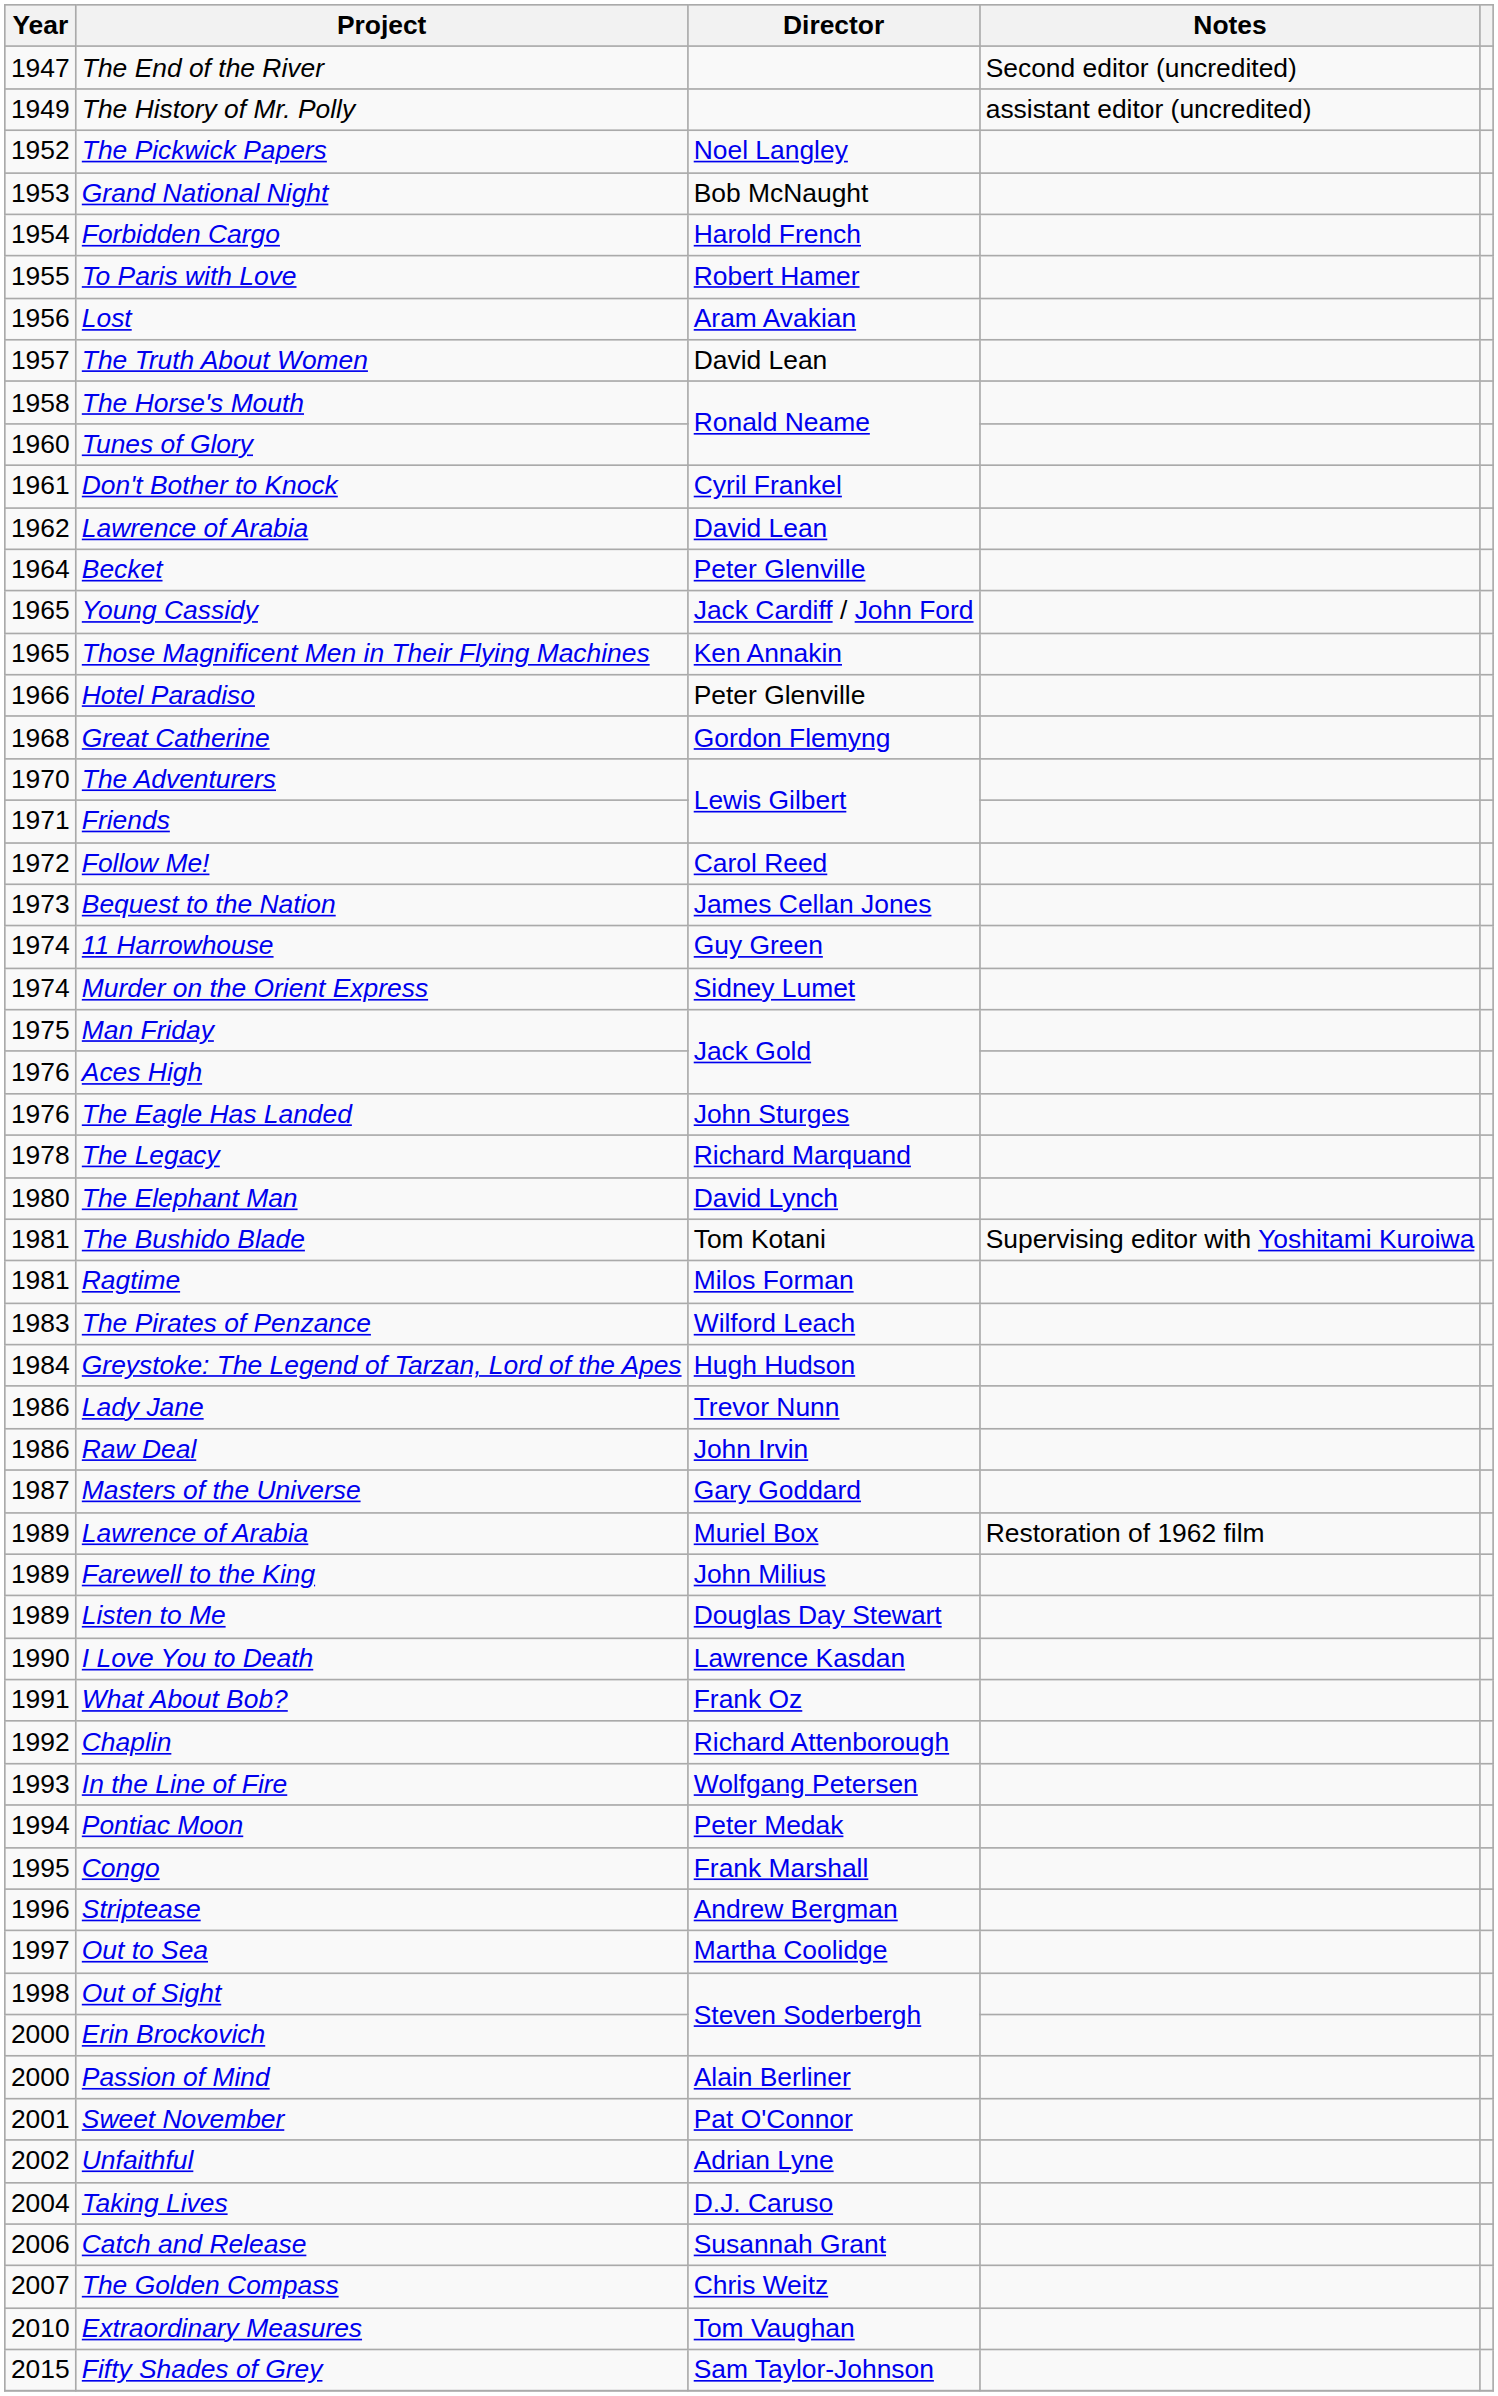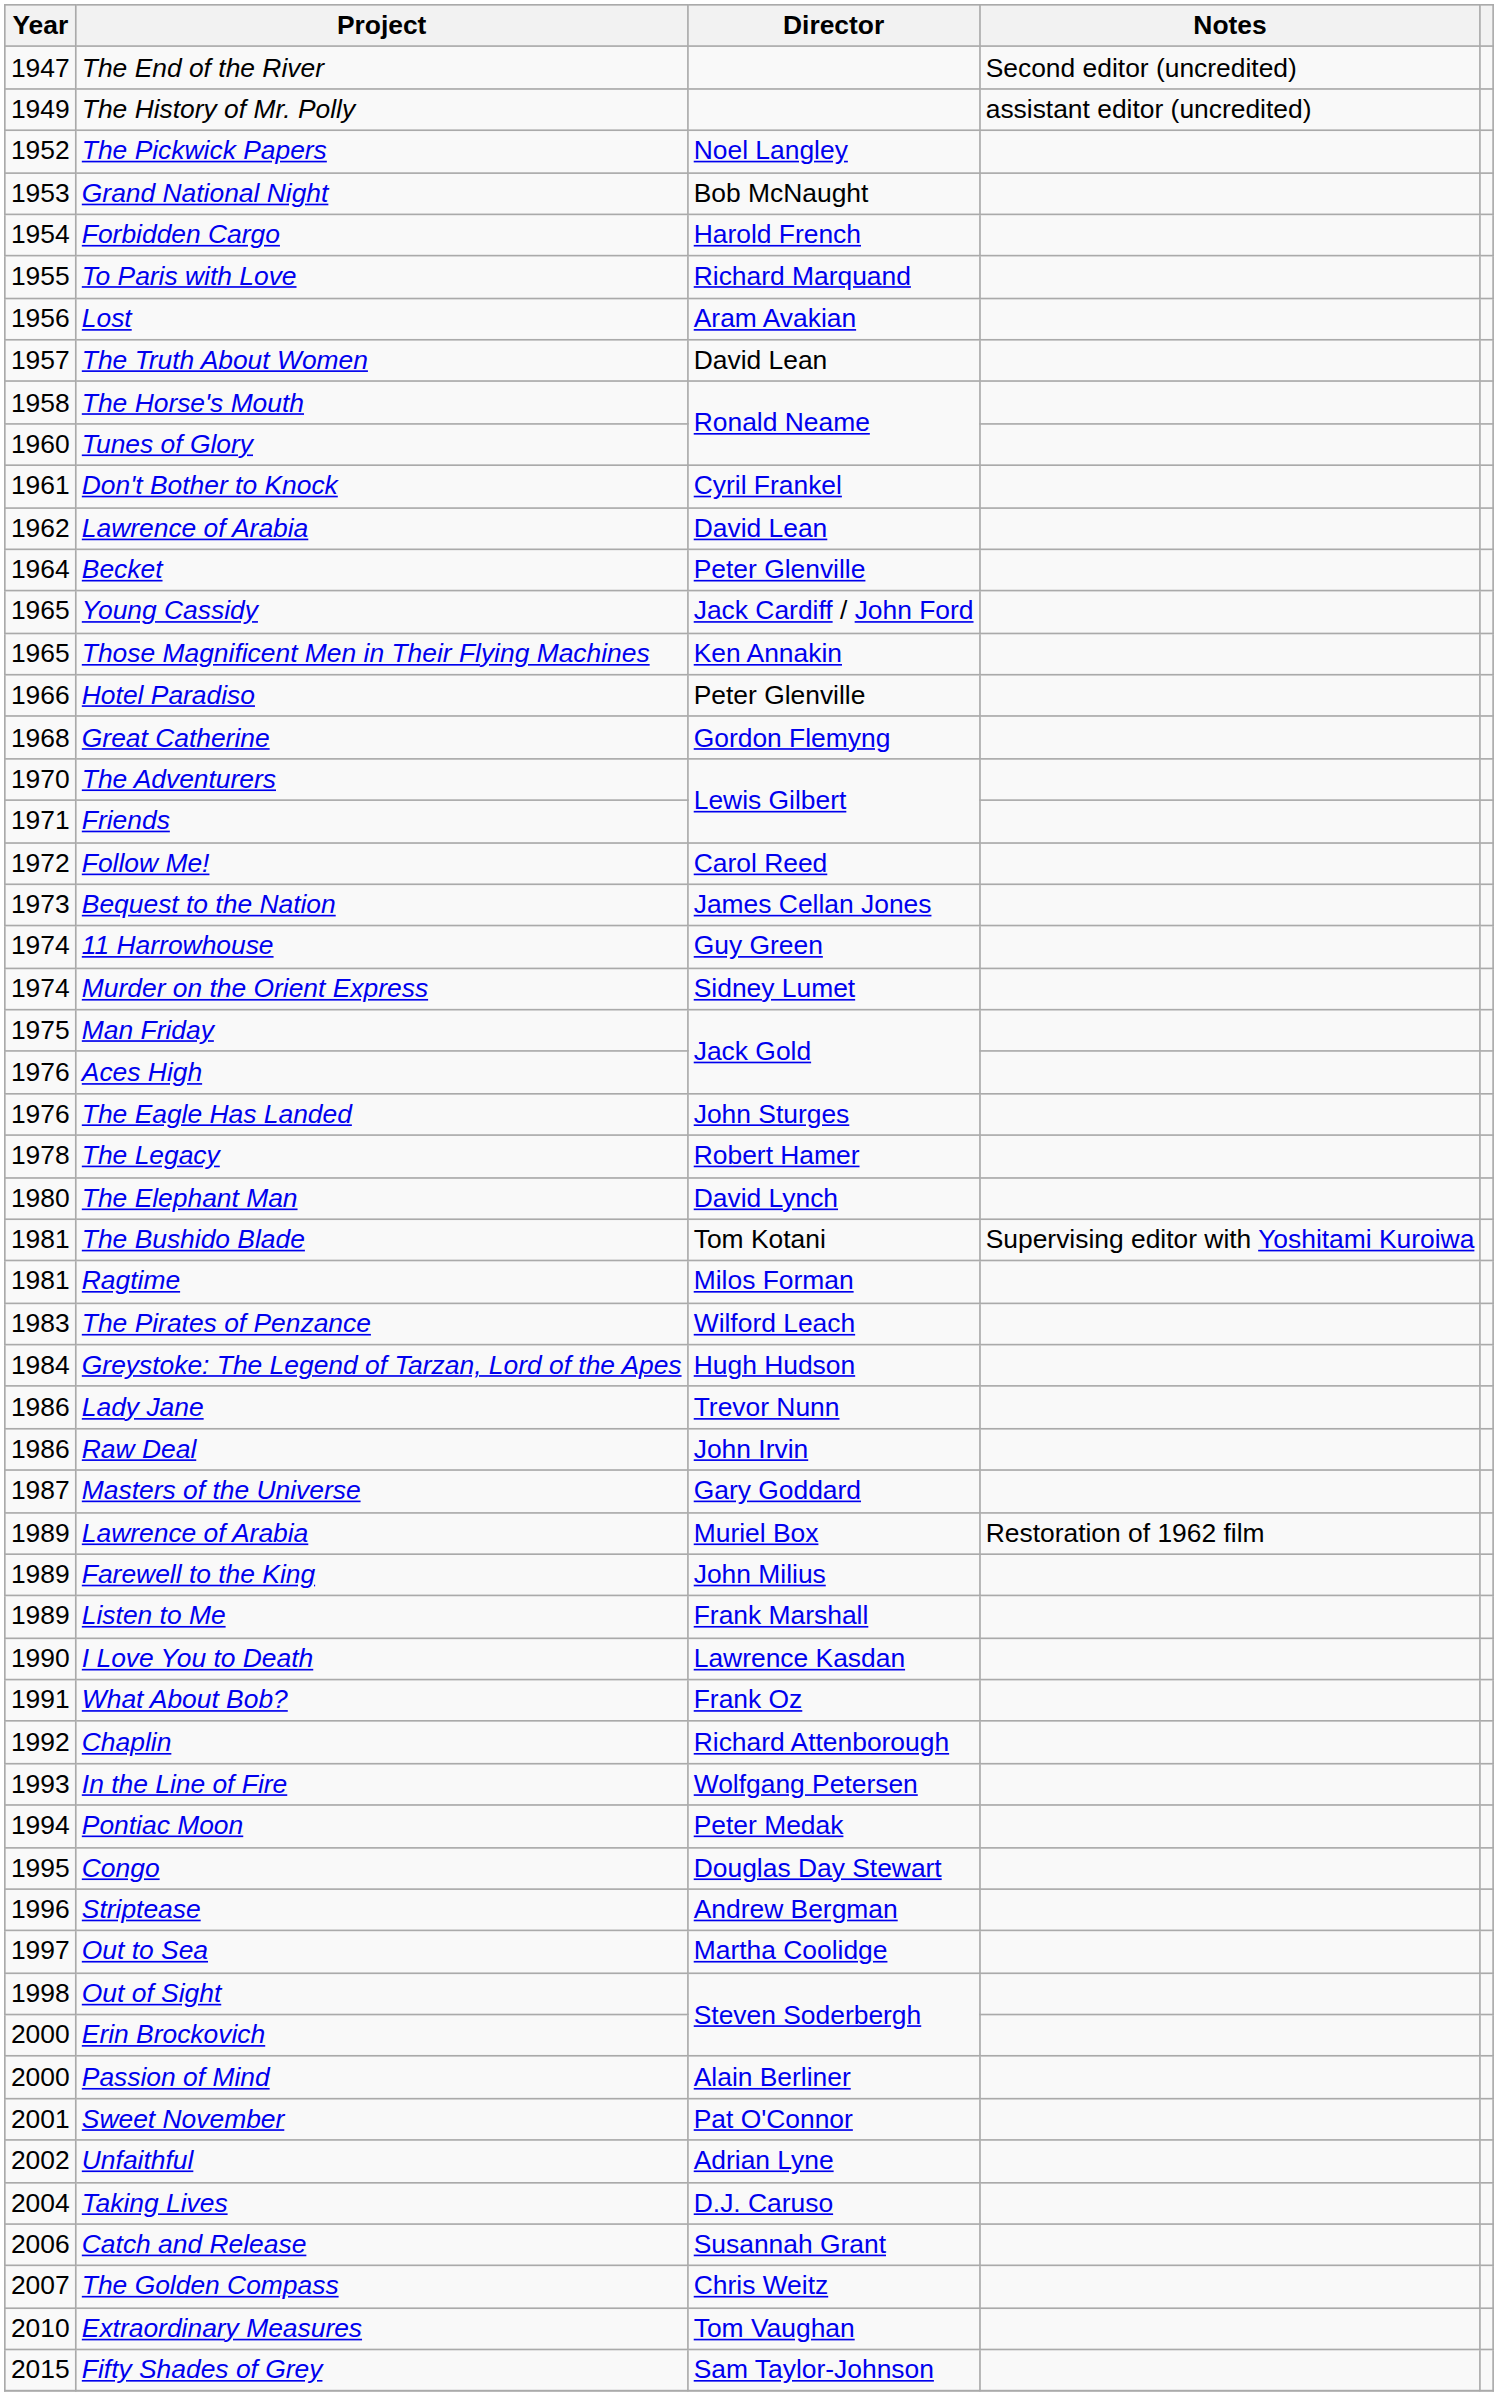 <table class="wikitable sortable plainrowheaders">
 <tr>
 <th scope="col">Year</th>
 <th scope="col">Project</th>
 <th scope="col">Director</th>
 <th scope="col">Notes</th>
 <th scope="col" class="unsortable"></th>
 </tr>
 <tr>
 <td>1947</td>
 <td><em>The End of the River</em></td>
 <td></td>
 <td>Second editor (uncredited)</td>
 <td></td>
 </tr>
 <tr>
 <td>1949</td>
 <td><em>The History of Mr. Polly</em></td>
 <td></td>
 <td>assistant editor (uncredited)</td>
 <td></td>
 </tr>
 <tr>
 <td>1952</td>
 <td><em><a href='#'>The Pickwick Papers</a></em></td>
 <td><a href='#'>Noel Langley</a></td>
 <td></td>
 <td></td>
 </tr>
 <tr>
 <td>1953</td>
 <td><em><a href='#'>Grand National Night</a></em></td>
 <td>Bob McNaught</td>
 <td></td>
 <td></td>
 </tr>
 <tr>
 <td>1954</td>
 <td><em><a href='#'>Forbidden Cargo</a></em></td>
 <td><a href='#'>Harold French</a></td>
 <td></td>
 <td></td>
 </tr>
 <tr>
 <td>1955</td>
 <td><em><a href='#'>To Paris with Love</a></em></td>
-<td><a href='#'>Robert Hamer</a></td>
+<td><a href='#'>Richard Marquand</a></td>
 <td></td>
 <td></td>
 </tr>
 <tr>
 <td>1956</td>
 <td><em><a href='#'>Lost</a></em></td>
 <td><a href='#'>Aram Avakian</a></td>
 <td></td>
 <td></td>
 </tr>
 <tr>
 <td>1957</td>
 <td><em><a href='#'>The Truth About Women</a></em></td>
 <td>David Lean</td>
 <td></td>
 <td></td>
 </tr>
 <tr>
 <td>1958</td>
 <td><em><a href='#'>The Horse's Mouth</a></em></td>
 <td rowspan=2><a href='#'>Ronald Neame</a></td>
 <td></td>
 <td></td>
 </tr>
 <tr>
 <td>1960</td>
 <td><em><a href='#'>Tunes of Glory</a></em></td>
 <td></td>
 <td></td>
 </tr>
 <tr>
 <td>1961</td>
 <td><em><a href='#'>Don't Bother to Knock</a></em></td>
 <td><a href='#'>Cyril Frankel</a></td>
 <td></td>
 <td></td>
 </tr>
 <tr>
 <td>1962</td>
 <td><em><a href='#'>Lawrence of Arabia</a></em></td>
 <td><a href='#'>David Lean</a></td>
 <td></td>
 <td></td>
 </tr>
 <tr>
 <td>1964</td>
 <td><em><a href='#'>Becket</a></em></td>
 <td><a href='#'>Peter Glenville</a></td>
 <td></td>
 <td></td>
 </tr>
 <tr>
 <td>1965</td>
 <td><em><a href='#'>Young Cassidy</a></em></td>
 <td><a href='#'>Jack Cardiff</a> / <a href='#'>John Ford</a></td>
 <td></td>
 <td></td>
 </tr>
 <tr>
 <td>1965</td>
 <td><em><a href='#'>Those Magnificent Men in Their Flying Machines</a></em></td>
 <td><a href='#'>Ken Annakin</a></td>
 <td></td>
 <td></td>
 </tr>
 <tr>
 <td>1966</td>
 <td><em><a href='#'>Hotel Paradiso</a></em></td>
 <td>Peter Glenville</td>
 <td></td>
 <td></td>
 </tr>
 <tr>
 <td>1968</td>
 <td><em><a href='#'>Great Catherine</a></em></td>
 <td><a href='#'>Gordon Flemyng</a></td>
 <td></td>
 <td></td>
 </tr>
 <tr>
 <td>1970</td>
 <td><em><a href='#'>The Adventurers</a></em></td>
 <td rowspan=2><a href='#'>Lewis Gilbert</a></td>
 <td></td>
 <td></td>
 </tr>
 <tr>
 <td>1971</td>
 <td><em><a href='#'>Friends</a></em></td>
 <td></td>
 <td></td>
 </tr>
 <tr>
 <td>1972</td>
 <td><em><a href='#'>Follow Me!</a></em></td>
 <td><a href='#'>Carol Reed</a></td>
 <td></td>
 <td></td>
 </tr>
 <tr>
 <td>1973</td>
 <td><em><a href='#'>Bequest to the Nation</a></em></td>
 <td><a href='#'>James Cellan Jones</a></td>
 <td></td>
 <td></td>
 </tr>
 <tr>
 <td>1974</td>
 <td><em><a href='#'>11 Harrowhouse</a></em></td>
 <td><a href='#'>Guy Green</a></td>
 <td></td>
 <td></td>
 </tr>
 <tr>
 <td>1974</td>
 <td><em><a href='#'>Murder on the Orient Express</a></em></td>
 <td><a href='#'>Sidney Lumet</a></td>
 <td></td>
 <td></td>
 </tr>
 <tr>
 <td>1975</td>
 <td><em><a href='#'>Man Friday</a></em></td>
 <td rowspan=2><a href='#'>Jack Gold</a></td>
 <td></td>
 <td></td>
 </tr>
 <tr>
 <td>1976</td>
 <td><em><a href='#'>Aces High</a></em></td>
 <td></td>
 <td></td>
 </tr>
 <tr>
 <td>1976</td>
 <td><em><a href='#'>The Eagle Has Landed</a></em></td>
 <td><a href='#'>John Sturges</a></td>
 <td></td>
 <td></td>
 </tr>
 <tr>
 <td>1978</td>
 <td><em><a href='#'>The Legacy</a></em></td>
-<td><a href='#'>Richard Marquand</a></td>
+<td><a href='#'>Robert Hamer</a></td>
 <td></td>
 <td></td>
 </tr>
 <tr>
 <td>1980</td>
 <td><em><a href='#'>The Elephant Man</a></em></td>
 <td><a href='#'>David Lynch</a></td>
 <td></td>
 <td></td>
 </tr>
 <tr>
 <td>1981</td>
 <td><em><a href='#'>The Bushido Blade</a></em></td>
 <td>Tom Kotani</td>
 <td>Supervising editor with <a href='#'>Yoshitami Kuroiwa</a></td>
 <td></td>
 </tr>
 <tr>
 <td>1981</td>
 <td><em><a href='#'>Ragtime</a></em></td>
 <td><a href='#'>Milos Forman</a></td>
 <td></td>
 <td></td>
 </tr>
 <tr>
 <td>1983</td>
 <td><em><a href='#'>The Pirates of Penzance</a></em></td>
 <td><a href='#'>Wilford Leach</a></td>
 <td></td>
 <td></td>
 </tr>
 <tr>
 <td>1984</td>
 <td><em><a href='#'>Greystoke: The Legend of Tarzan, Lord of the Apes</a></em></td>
 <td><a href='#'>Hugh Hudson</a></td>
 <td></td>
 <td></td>
 </tr>
 <tr>
 <td>1986</td>
 <td><em><a href='#'>Lady Jane</a></em></td>
 <td><a href='#'>Trevor Nunn</a></td>
 <td></td>
 <td></td>
 </tr>
 <tr>
 <td>1986</td>
 <td><em><a href='#'>Raw Deal</a></em></td>
 <td><a href='#'>John Irvin</a></td>
 <td></td>
 <td></td>
 </tr>
 <tr>
 <td>1987</td>
 <td><em><a href='#'>Masters of the Universe</a></em></td>
 <td><a href='#'>Gary Goddard</a></td>
 <td></td>
 <td></td>
 </tr>
 <tr>
 <td>1989</td>
 <td><em><a href='#'>Lawrence of Arabia</a></em></td>
 <td><a href='#'>Muriel Box</a></td>
 <td>Restoration of 1962 film</td>
 <td></td>
 </tr>
 <tr>
 <td>1989</td>
 <td><em><a href='#'>Farewell to the King</a></em></td>
 <td><a href='#'>John Milius</a></td>
 <td></td>
 <td></td>
 </tr>
 <tr>
 <td>1989</td>
 <td><em><a href='#'>Listen to Me</a></em></td>
-<td><a href='#'>Douglas Day Stewart</a></td>
+<td><a href='#'>Frank Marshall</a></td>
 <td></td>
 <td></td>
 </tr>
 <tr>
 <td>1990</td>
 <td><em><a href='#'>I Love You to Death</a></em></td>
 <td><a href='#'>Lawrence Kasdan</a></td>
 <td></td>
 <td></td>
 </tr>
 <tr>
 <td>1991</td>
 <td><em><a href='#'>What About Bob?</a></em></td>
 <td><a href='#'>Frank Oz</a></td>
 <td></td>
 <td></td>
 </tr>
 <tr>
 <td>1992</td>
 <td><em><a href='#'>Chaplin</a></em></td>
 <td><a href='#'>Richard Attenborough</a></td>
 <td></td>
 <td></td>
 </tr>
 <tr>
 <td>1993</td>
 <td><em><a href='#'>In the Line of Fire</a></em></td>
 <td><a href='#'>Wolfgang Petersen</a></td>
 <td></td>
 <td></td>
 </tr>
 <tr>
 <td>1994</td>
 <td><em><a href='#'>Pontiac Moon</a></em></td>
 <td><a href='#'>Peter Medak</a></td>
 <td></td>
 <td></td>
 </tr>
 <tr>
 <td>1995</td>
 <td><em><a href='#'>Congo</a></em></td>
-<td><a href='#'>Frank Marshall</a></td>
+<td><a href='#'>Douglas Day Stewart</a></td>
 <td></td>
 <td></td>
 </tr>
 <tr>
 <td>1996</td>
 <td><em><a href='#'>Striptease</a></em></td>
 <td><a href='#'>Andrew Bergman</a></td>
 <td></td>
 <td></td>
 </tr>
 <tr>
 <td>1997</td>
 <td><em><a href='#'>Out to Sea</a></em></td>
 <td><a href='#'>Martha Coolidge</a></td>
 <td></td>
 <td></td>
 </tr>
 <tr>
 <td>1998</td>
 <td><em><a href='#'>Out of Sight</a></em></td>
 <td rowspan=2><a href='#'>Steven Soderbergh</a></td>
 <td></td>
 <td></td>
 </tr>
 <tr>
 <td>2000</td>
 <td><em><a href='#'>Erin Brockovich</a></em></td>
 <td></td>
 <td></td>
 </tr>
 <tr>
 <td>2000</td>
 <td><em><a href='#'>Passion of Mind</a></em></td>
 <td><a href='#'>Alain Berliner</a></td>
 <td></td>
 <td></td>
 </tr>
 <tr>
 <td>2001</td>
 <td><em><a href='#'>Sweet November</a></em></td>
 <td><a href='#'>Pat O'Connor</a></td>
 <td></td>
 <td></td>
 </tr>
 <tr>
 <td>2002</td>
 <td><em><a href='#'>Unfaithful</a></em></td>
 <td><a href='#'>Adrian Lyne</a></td>
 <td></td>
 <td></td>
 </tr>
 <tr>
 <td>2004</td>
 <td><em><a href='#'>Taking Lives</a></em></td>
 <td><a href='#'>D.J. Caruso</a></td>
 <td></td>
 <td></td>
 </tr>
 <tr>
 <td>2006</td>
 <td><em><a href='#'>Catch and Release</a></em></td>
 <td><a href='#'>Susannah Grant</a></td>
 <td></td>
 <td></td>
 </tr>
 <tr>
 <td>2007</td>
 <td><em><a href='#'>The Golden Compass</a></em></td>
 <td><a href='#'>Chris Weitz</a></td>
 <td></td>
 <td></td>
 </tr>
 <tr>
 <td>2010</td>
 <td><em><a href='#'>Extraordinary Measures</a></em></td>
 <td><a href='#'>Tom Vaughan</a></td>
 <td></td>
 <td></td>
 </tr>
 <tr>
 <td>2015</td>
 <td><em><a href='#'>Fifty Shades of Grey</a></em></td>
 <td><a href='#'>Sam Taylor-Johnson</a></td>
 <td></td>
 <td></td>
 </tr>
 <tr>
 </tr>
 </table>
